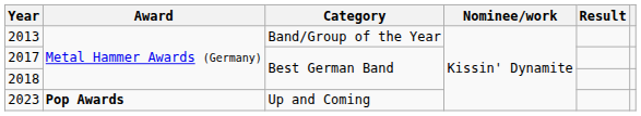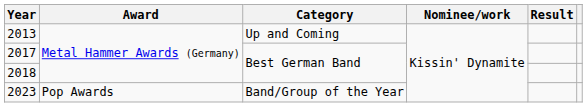 <table class="wikitable">
 <tr>
 <th>Year</th>
 <th>Award</th>
 <th>Category</th>
 <th>Nominee/work</th>
 <th>Result</th>
 <th></th>
 </tr>
 <tr>
 <td>2013</td>
 <td rowspan="3"><a href='#'>Metal Hammer Awards</a> <small>(Germany)</small></td>
-<td>Band/Group of the Year</td>
+<td>Up and Coming</td>
 <td rowspan="4">Kissin' Dynamite</td>
 <td></td>
 <td></td>
 </tr>
 <tr>
 <td>2017</td>
 <td rowspan="2">Best German Band</td>
 <td></td>
 <td></td>
 </tr>
 <tr>
 <td>2018</td>
 <td></td>
 <td style="text-align:center;"></td>
 </tr>
 <tr>
 <td>2023</td>
-<td><strong>Pop Awards</strong></td>
-<td>Up and Coming</td>
+<td>Pop Awards</td>
+<td>Band/Group of the Year</td>
 <td></td>
 <td style="text-align:center;"></td>
 </tr>
 </table>
